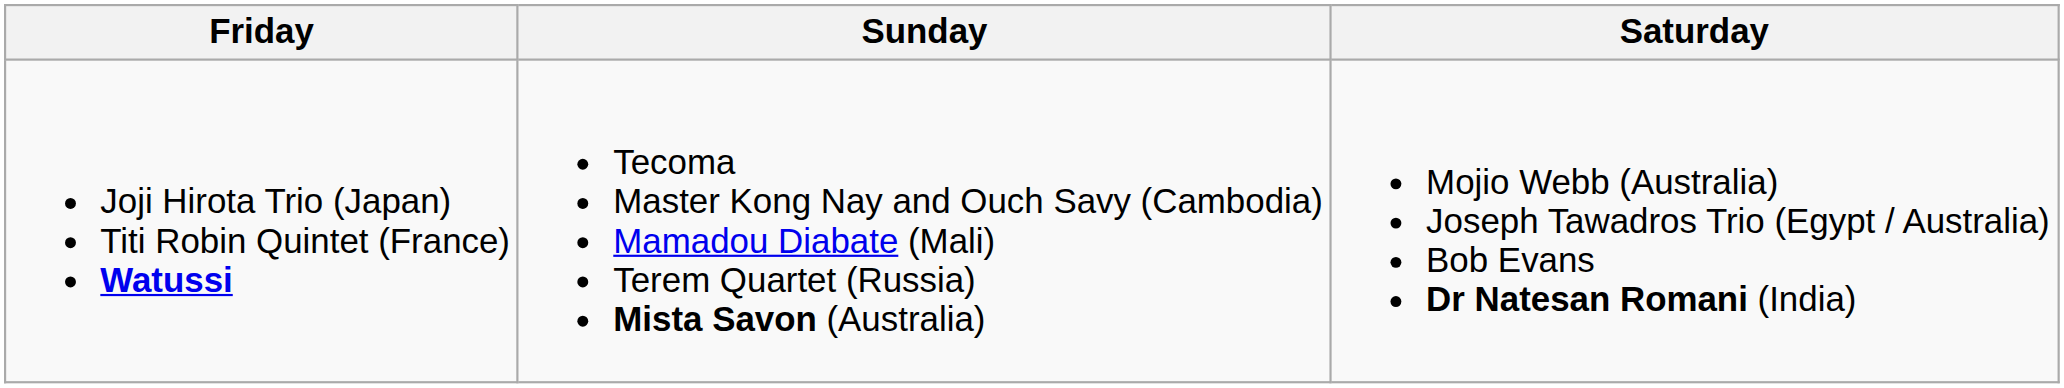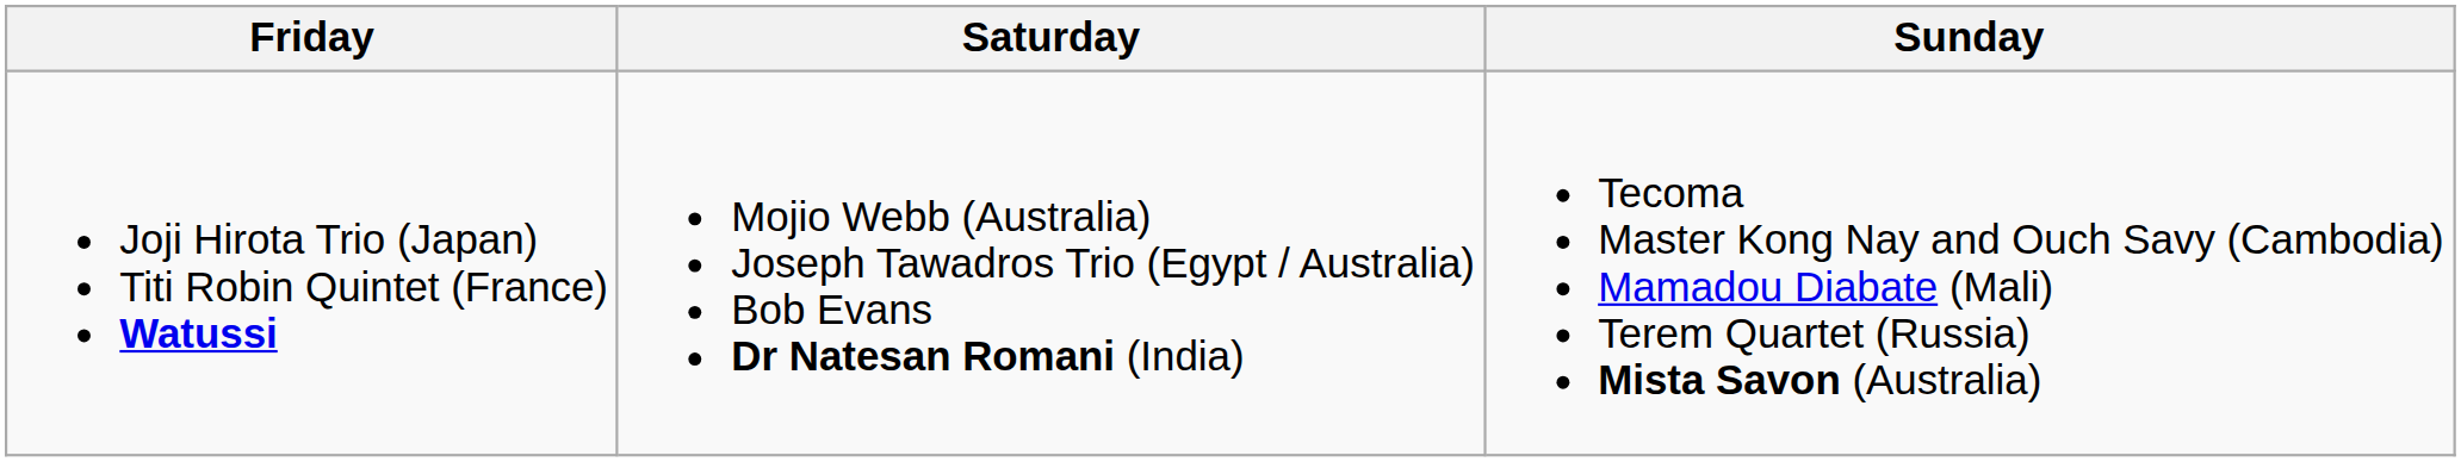 <table class="wikitable">
 <tr>
 <th>Friday</th>
+<th>Saturday</th>
 <th>Sunday</th>
-<th>Saturday</th>
 </tr>
 <tr>
 <td><br><ul><li>Joji Hirota Trio (Japan)</li><li>Titi Robin Quintet (France)</li><li><strong><a href='#'>Watussi</a></strong></li></ul></td>
+<td><br><ul><li>Mojio Webb (Australia)</li><li>Joseph Tawadros Trio (Egypt / Australia)</li><li>Bob Evans</li><li><strong>Dr Natesan Romani</strong> (India)</li></ul></td>
 <td><br><ul><li>Tecoma</li><li>Master Kong Nay and Ouch Savy (Cambodia)</li><li><a href='#'>Mamadou Diabate</a> (Mali)</li><li>Terem Quartet (Russia)</li><li><strong>Mista Savon</strong> (Australia)</li></ul></td>
-<td><br><ul><li>Mojio Webb (Australia)</li><li>Joseph Tawadros Trio (Egypt / Australia)</li><li>Bob Evans</li><li><strong>Dr Natesan Romani</strong> (India)</li></ul></td>
 </tr>
 </table>
